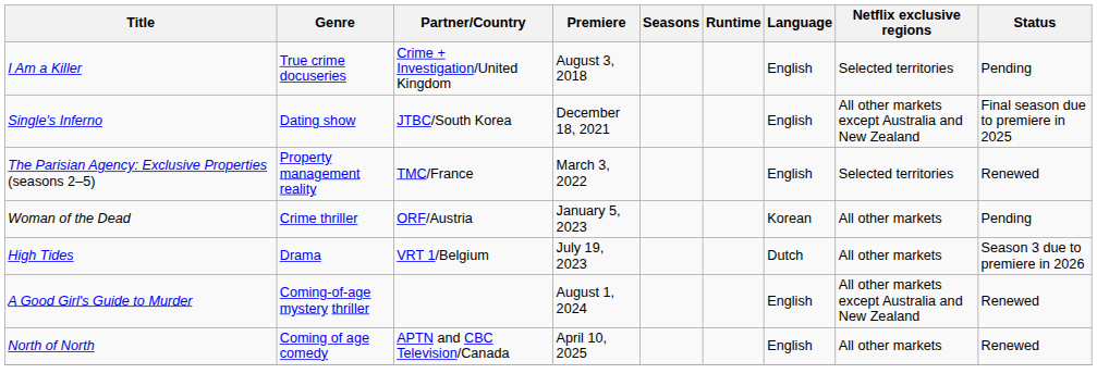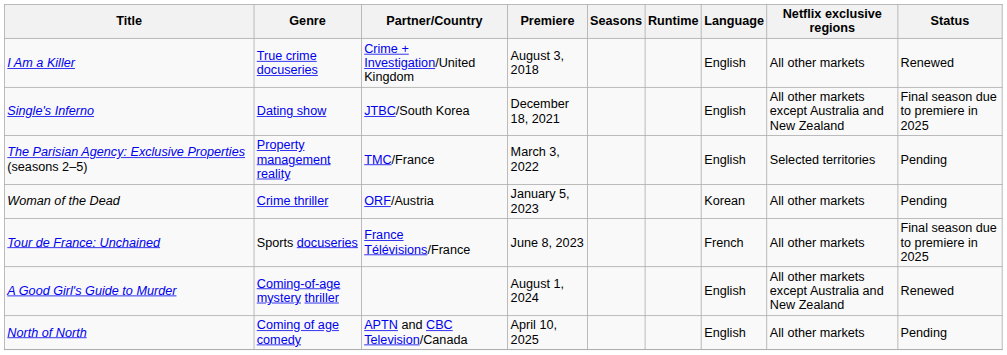 <table class="wikitable sortable" style="width:100%;">
 <tr>
 <th scope="col" style="width:25%;">Title</th>
 <th>Genre</th>
 <th>Partner/Country</th>
 <th>Premiere</th>
 <th>Seasons</th>
 <th>Runtime</th>
 <th>Language</th>
 <th>Netflix exclusive regions</th>
 <th>Status</th>
 </tr>
 <tr>
 <td><em><a href='#'>I Am a Killer</a></em></td>
 <td><a href='#'>True crime</a> <a href='#'>docuseries</a></td>
 <td><a href='#'>Crime + Investigation</a>/United Kingdom</td>
 <td>August 3, 2018</td>
 <td></td>
 <td></td>
 <td>English</td>
-<td>Selected territories</td>
-<td>Pending</td>
+<td>All other markets</td>
+<td>Renewed</td>
 </tr>
 <tr>
 <td><em><a href='#'>Single's Inferno</a></em></td>
 <td><a href='#'>Dating show</a></td>
 <td><a href='#'>JTBC</a>/South Korea</td>
 <td>December 18, 2021</td>
 <td></td>
 <td></td>
 <td>English</td>
 <td>All other markets except Australia and New Zealand</td>
 <td>Final season due to premiere in 2025</td>
 </tr>
 <tr>
 <td><em><a href='#'>The Parisian Agency: Exclusive Properties</a></em> (seasons 2–5)</td>
 <td><a href='#'>Property management</a> <a href='#'>reality</a></td>
 <td><a href='#'>TMC</a>/France</td>
 <td>March 3, 2022</td>
 <td></td>
 <td></td>
 <td>English</td>
 <td>Selected territories</td>
-<td>Renewed</td>
+<td>Pending</td>
 </tr>
 <tr>
 <td><em>Woman of the Dead</em></td>
 <td><a href='#'>Crime thriller</a></td>
 <td><a href='#'>ORF</a>/Austria</td>
 <td>January 5, 2023</td>
 <td></td>
 <td></td>
 <td>Korean</td>
 <td>All other markets</td>
 <td>Pending</td>
 </tr>
 <tr>
-<td><em><a href='#'>High Tides</a></em></td>
-<td><a href='#'>Drama</a></td>
-<td><a href='#'>VRT 1</a>/Belgium</td>
-<td>July 19, 2023</td>
+<td><em><a href='#'>Tour de France: Unchained</a></em></td>
+<td>Sports <a href='#'>docuseries</a></td>
+<td><a href='#'>France Télévisions</a>/France</td>
+<td>June 8, 2023</td>
 <td></td>
 <td></td>
-<td>Dutch</td>
+<td>French</td>
 <td>All other markets</td>
-<td>Season 3 due to premiere in 2026</td>
+<td>Final season due to premiere in 2025</td>
 </tr>
 <tr>
 <td><em><a href='#'>A Good Girl's Guide to Murder</a></em></td>
 <td><a href='#'>Coming-of-age</a> <a href='#'>mystery</a> <a href='#'>thriller</a></td>
 <td></td>
 <td>August 1, 2024</td>
 <td></td>
 <td></td>
 <td>English</td>
 <td>All other markets except Australia and New Zealand</td>
 <td>Renewed</td>
 </tr>
 <tr>
 <td><em><a href='#'>North of North</a></em></td>
 <td><a href='#'>Coming of age</a> <a href='#'>comedy</a></td>
 <td><a href='#'>APTN</a> and <a href='#'>CBC Television</a>/Canada</td>
 <td>April 10, 2025</td>
 <td></td>
 <td></td>
 <td>English</td>
 <td>All other markets</td>
-<td>Renewed</td>
+<td>Pending</td>
 </tr>
 <tr>
 </tr>
 </table>
